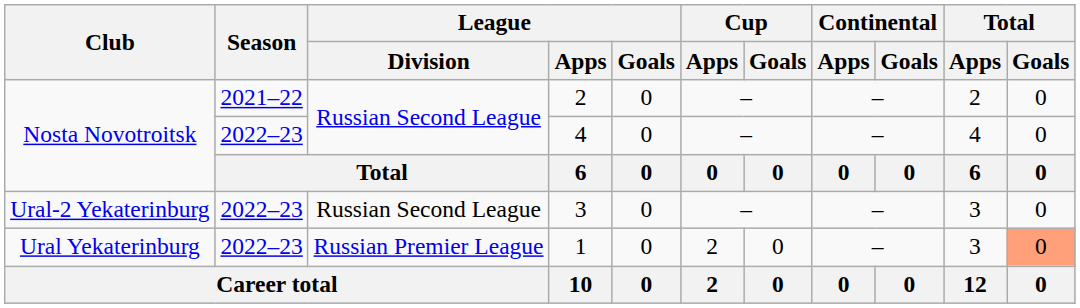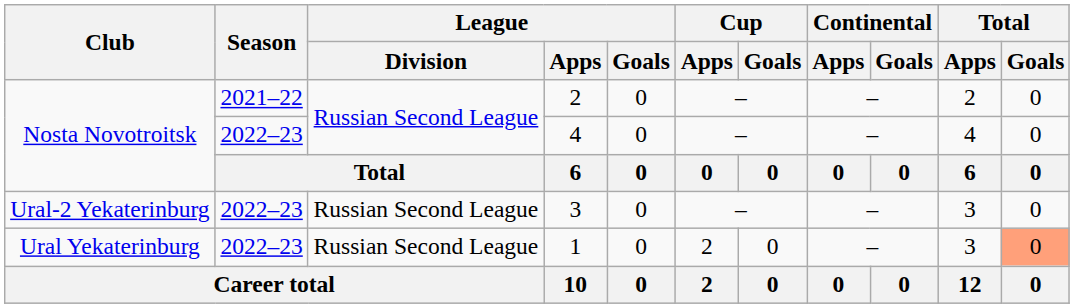 <table class="wikitable" style="text-align:center">
 <tr>
 <th rowspan="2">Club</th>
 <th rowspan="2">Season</th>
 <th colspan="3">League</th>
 <th colspan="2">Cup</th>
 <th colspan="2">Continental</th>
 <th colspan="2">Total</th>
 </tr>
 <tr>
 <th>Division</th>
 <th>Apps</th>
 <th>Goals</th>
 <th>Apps</th>
 <th>Goals</th>
 <th>Apps</th>
 <th>Goals</th>
 <th>Apps</th>
 <th>Goals</th>
 </tr>
 <tr>
 <td rowspan="3"><a href='#'>Nosta Novotroitsk</a></td>
 <td><a href='#'>2021–22</a></td>
 <td rowspan="2"><a href='#'>Russian Second League</a></td>
 <td>2</td>
 <td>0</td>
 <td colspan="2">–</td>
 <td colspan="2">–</td>
 <td>2</td>
 <td>0</td>
 </tr>
 <tr>
 <td><a href='#'>2022–23</a></td>
 <td>4</td>
 <td>0</td>
 <td colspan="2">–</td>
 <td colspan="2">–</td>
 <td>4</td>
 <td>0</td>
 </tr>
 <tr>
 <th colspan="2">Total</th>
 <th>6</th>
 <th>0</th>
 <th>0</th>
 <th>0</th>
 <th>0</th>
 <th>0</th>
 <th>6</th>
 <th>0</th>
 </tr>
 <tr>
 <td><a href='#'>Ural-2 Yekaterinburg</a></td>
 <td><a href='#'>2022–23</a></td>
 <td>Russian Second League</td>
 <td>3</td>
 <td>0</td>
 <td colspan="2">–</td>
 <td colspan="2">–</td>
 <td>3</td>
 <td>0</td>
 </tr>
 <tr>
 <td><a href='#'>Ural Yekaterinburg</a></td>
 <td><a href='#'>2022–23</a></td>
-<td><a href='#'>Russian Premier League</a></td>
+<td>Russian Second League</td>
 <td>1</td>
 <td>0</td>
 <td>2</td>
 <td>0</td>
 <td colspan="2">–</td>
 <td>3</td>
 <td style="background: lightsalmon;">0</td>
 </tr>
 <tr>
 <th colspan="3">Career total</th>
 <th>10</th>
 <th>0</th>
 <th>2</th>
 <th>0</th>
 <th>0</th>
 <th>0</th>
 <th>12</th>
 <th>0</th>
 </tr>
 </table>
